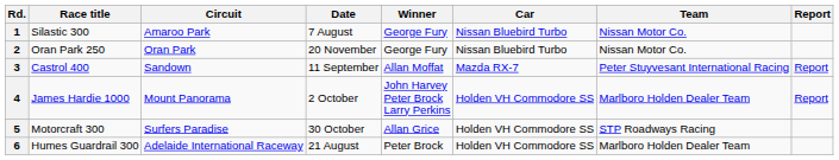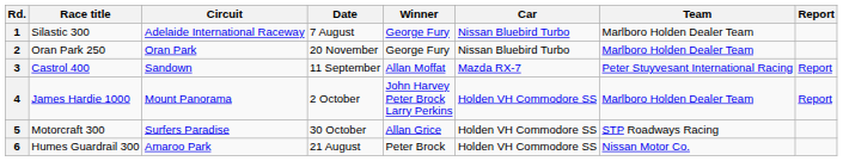 <table class="wikitable" style="font-size: 90%">
 <tr>
 <th>Rd.</th>
 <th>Race title</th>
 <th>Circuit</th>
 <th>Date</th>
 <th>Winner</th>
 <th>Car</th>
 <th>Team</th>
 <th>Report</th>
 </tr>
 <tr>
 <th>1</th>
 <td>Silastic 300</td>
-<td><a href='#'>Amaroo Park</a></td>
+<td><a href='#'>Adelaide International Raceway</a></td>
 <td>7 August</td>
 <td> <a href='#'>George Fury</a></td>
 <td><a href='#'>Nissan Bluebird Turbo</a></td>
-<td><a href='#'>Nissan Motor Co.</a></td>
+<td>Marlboro Holden Dealer Team</td>
 <td></td>
 </tr>
 <tr>
 <th>2</th>
 <td>Oran Park 250</td>
 <td><a href='#'>Oran Park</a></td>
 <td>20 November</td>
 <td> George Fury</td>
 <td>Nissan Bluebird Turbo</td>
-<td>Nissan Motor Co.</td>
+<td><a href='#'>Marlboro Holden Dealer Team</a></td>
 <td></td>
 </tr>
 <tr>
 <th>3</th>
 <td><a href='#'>Castrol 400</a></td>
 <td><a href='#'>Sandown</a></td>
 <td>11 September</td>
 <td> <a href='#'>Allan Moffat</a></td>
 <td><a href='#'>Mazda RX-7</a></td>
 <td><a href='#'>Peter Stuyvesant International Racing</a></td>
 <td><a href='#'>Report</a></td>
 </tr>
 <tr>
 <th>4</th>
 <td><a href='#'>James Hardie 1000</a></td>
 <td><a href='#'>Mount Panorama</a></td>
 <td>2 October</td>
 <td> <a href='#'>John Harvey</a><br> <a href='#'>Peter Brock</a><br> <a href='#'>Larry Perkins</a></td>
 <td><a href='#'>Holden VH Commodore SS</a></td>
 <td><a href='#'>Marlboro Holden Dealer Team</a></td>
 <td><a href='#'>Report</a></td>
 </tr>
 <tr>
 <th>5</th>
 <td>Motorcraft 300</td>
 <td><a href='#'>Surfers Paradise</a></td>
 <td>30 October</td>
 <td> <a href='#'>Allan Grice</a></td>
 <td>Holden VH Commodore SS</td>
 <td><a href='#'>STP</a> Roadways Racing</td>
 <td></td>
 </tr>
 <tr>
 <th>6</th>
 <td>Humes Guardrail 300</td>
-<td><a href='#'>Adelaide International Raceway</a></td>
+<td><a href='#'>Amaroo Park</a></td>
 <td>21 August</td>
 <td> Peter Brock</td>
 <td>Holden VH Commodore SS</td>
-<td>Marlboro Holden Dealer Team</td>
+<td><a href='#'>Nissan Motor Co.</a></td>
 <td></td>
 </tr>
 </table>
